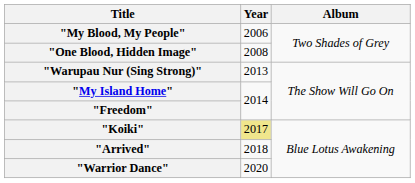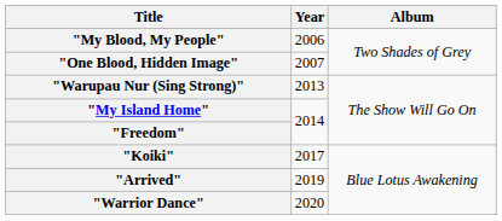 <table class="wikitable plainrowheaders" style="text-align:center;" border="1">
 <tr>
 <th scope="col" style="width:19em;">Title</th>
 <th scope="col" style="width:1em;">Year</th>
 <th scope="col" style="width:11em;">Album</th>
 </tr>
 <tr>
 <th scope="row">"My Blood, My People"</th>
 <td>2006</td>
 <td rowspan="2"><em>Two Shades of Grey</em></td>
 </tr>
 <tr>
 <th scope="row">"One Blood, Hidden Image"</th>
-<td>2008</td>
+<td>2007</td>
 </tr>
 <tr>
 <th scope="row">"Warupau Nur (Sing Strong)" </th>
 <td>2013</td>
 <td rowspan="3"><em>The Show Will Go On</em></td>
 </tr>
 <tr>
 <th scope="row">"<a href='#'>My Island Home</a>"</th>
 <td rowspan="2">2014</td>
 </tr>
 <tr>
 <th scope="row">"Freedom" </th>
 </tr>
 <tr>
 <th scope="row">"Koiki" </th>
-<td style="background: khaki;">2017</td>
+<td>2017</td>
 <td rowspan="3"><em>Blue Lotus Awakening</em></td>
 </tr>
 <tr>
 <th scope="row">"Arrived" </th>
-<td>2018</td>
+<td>2019</td>
 </tr>
 <tr>
 <th scope="row">"Warrior Dance" </th>
 <td>2020</td>
 </tr>
 </table>
